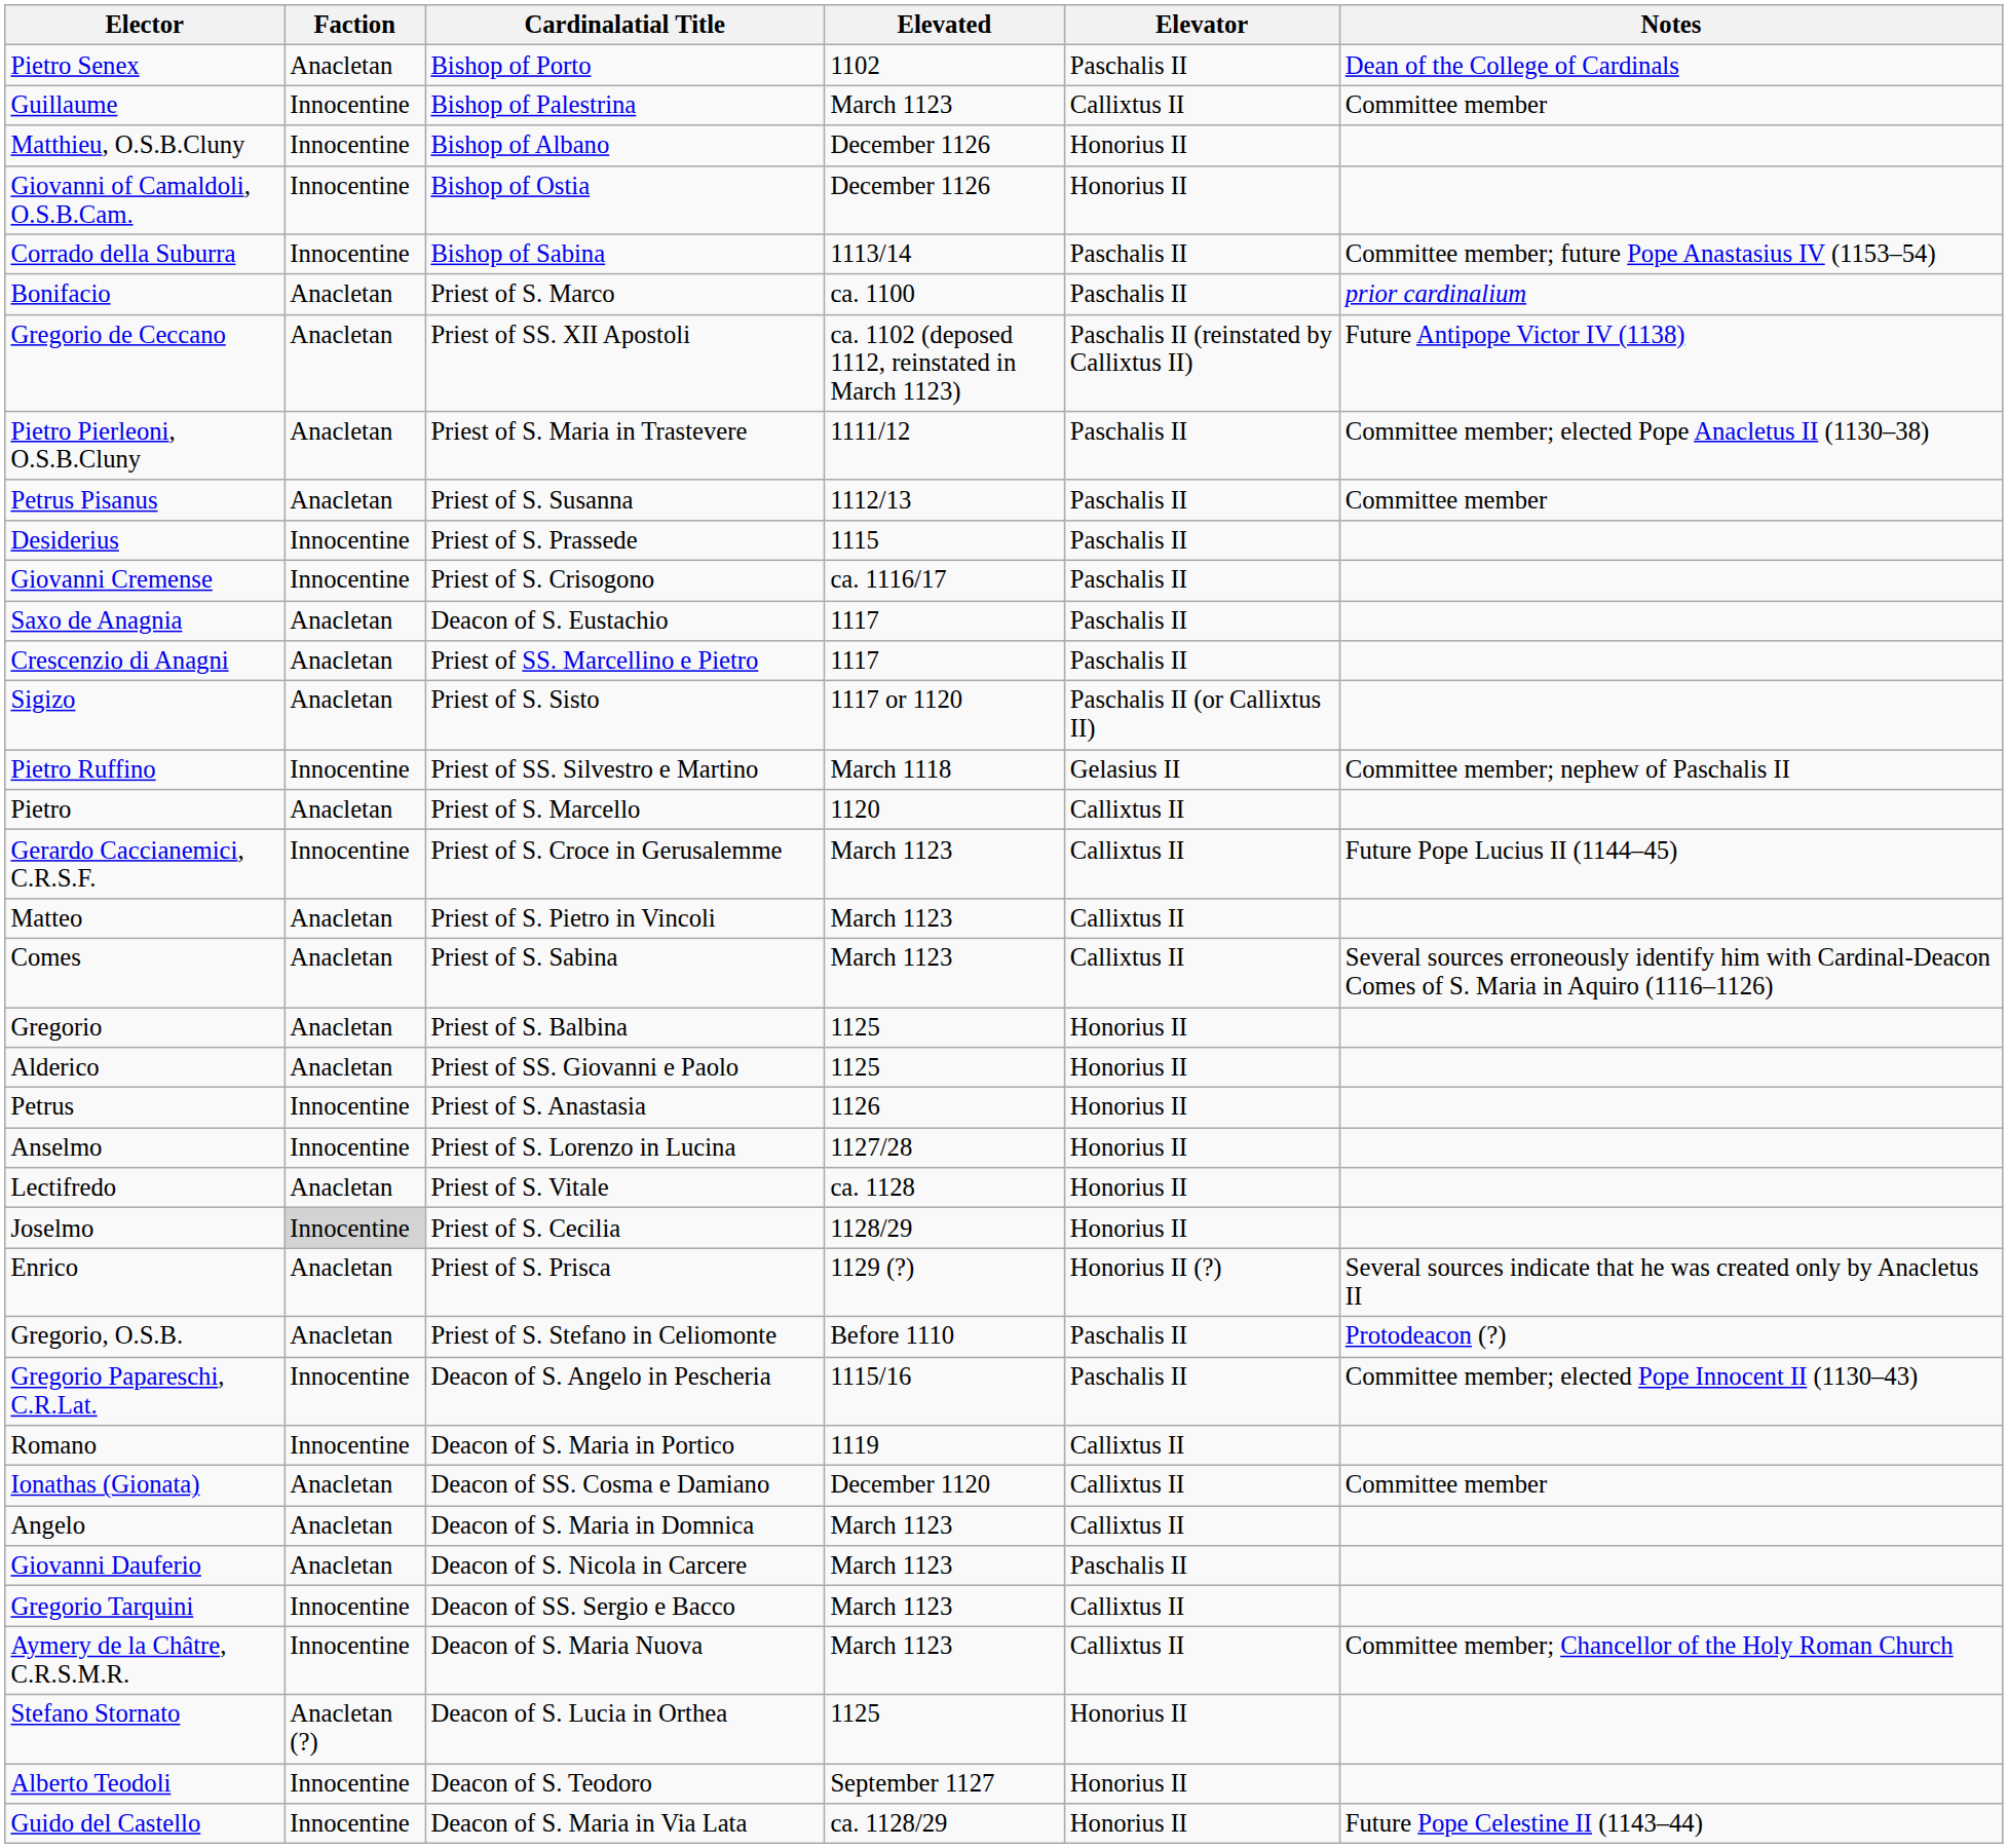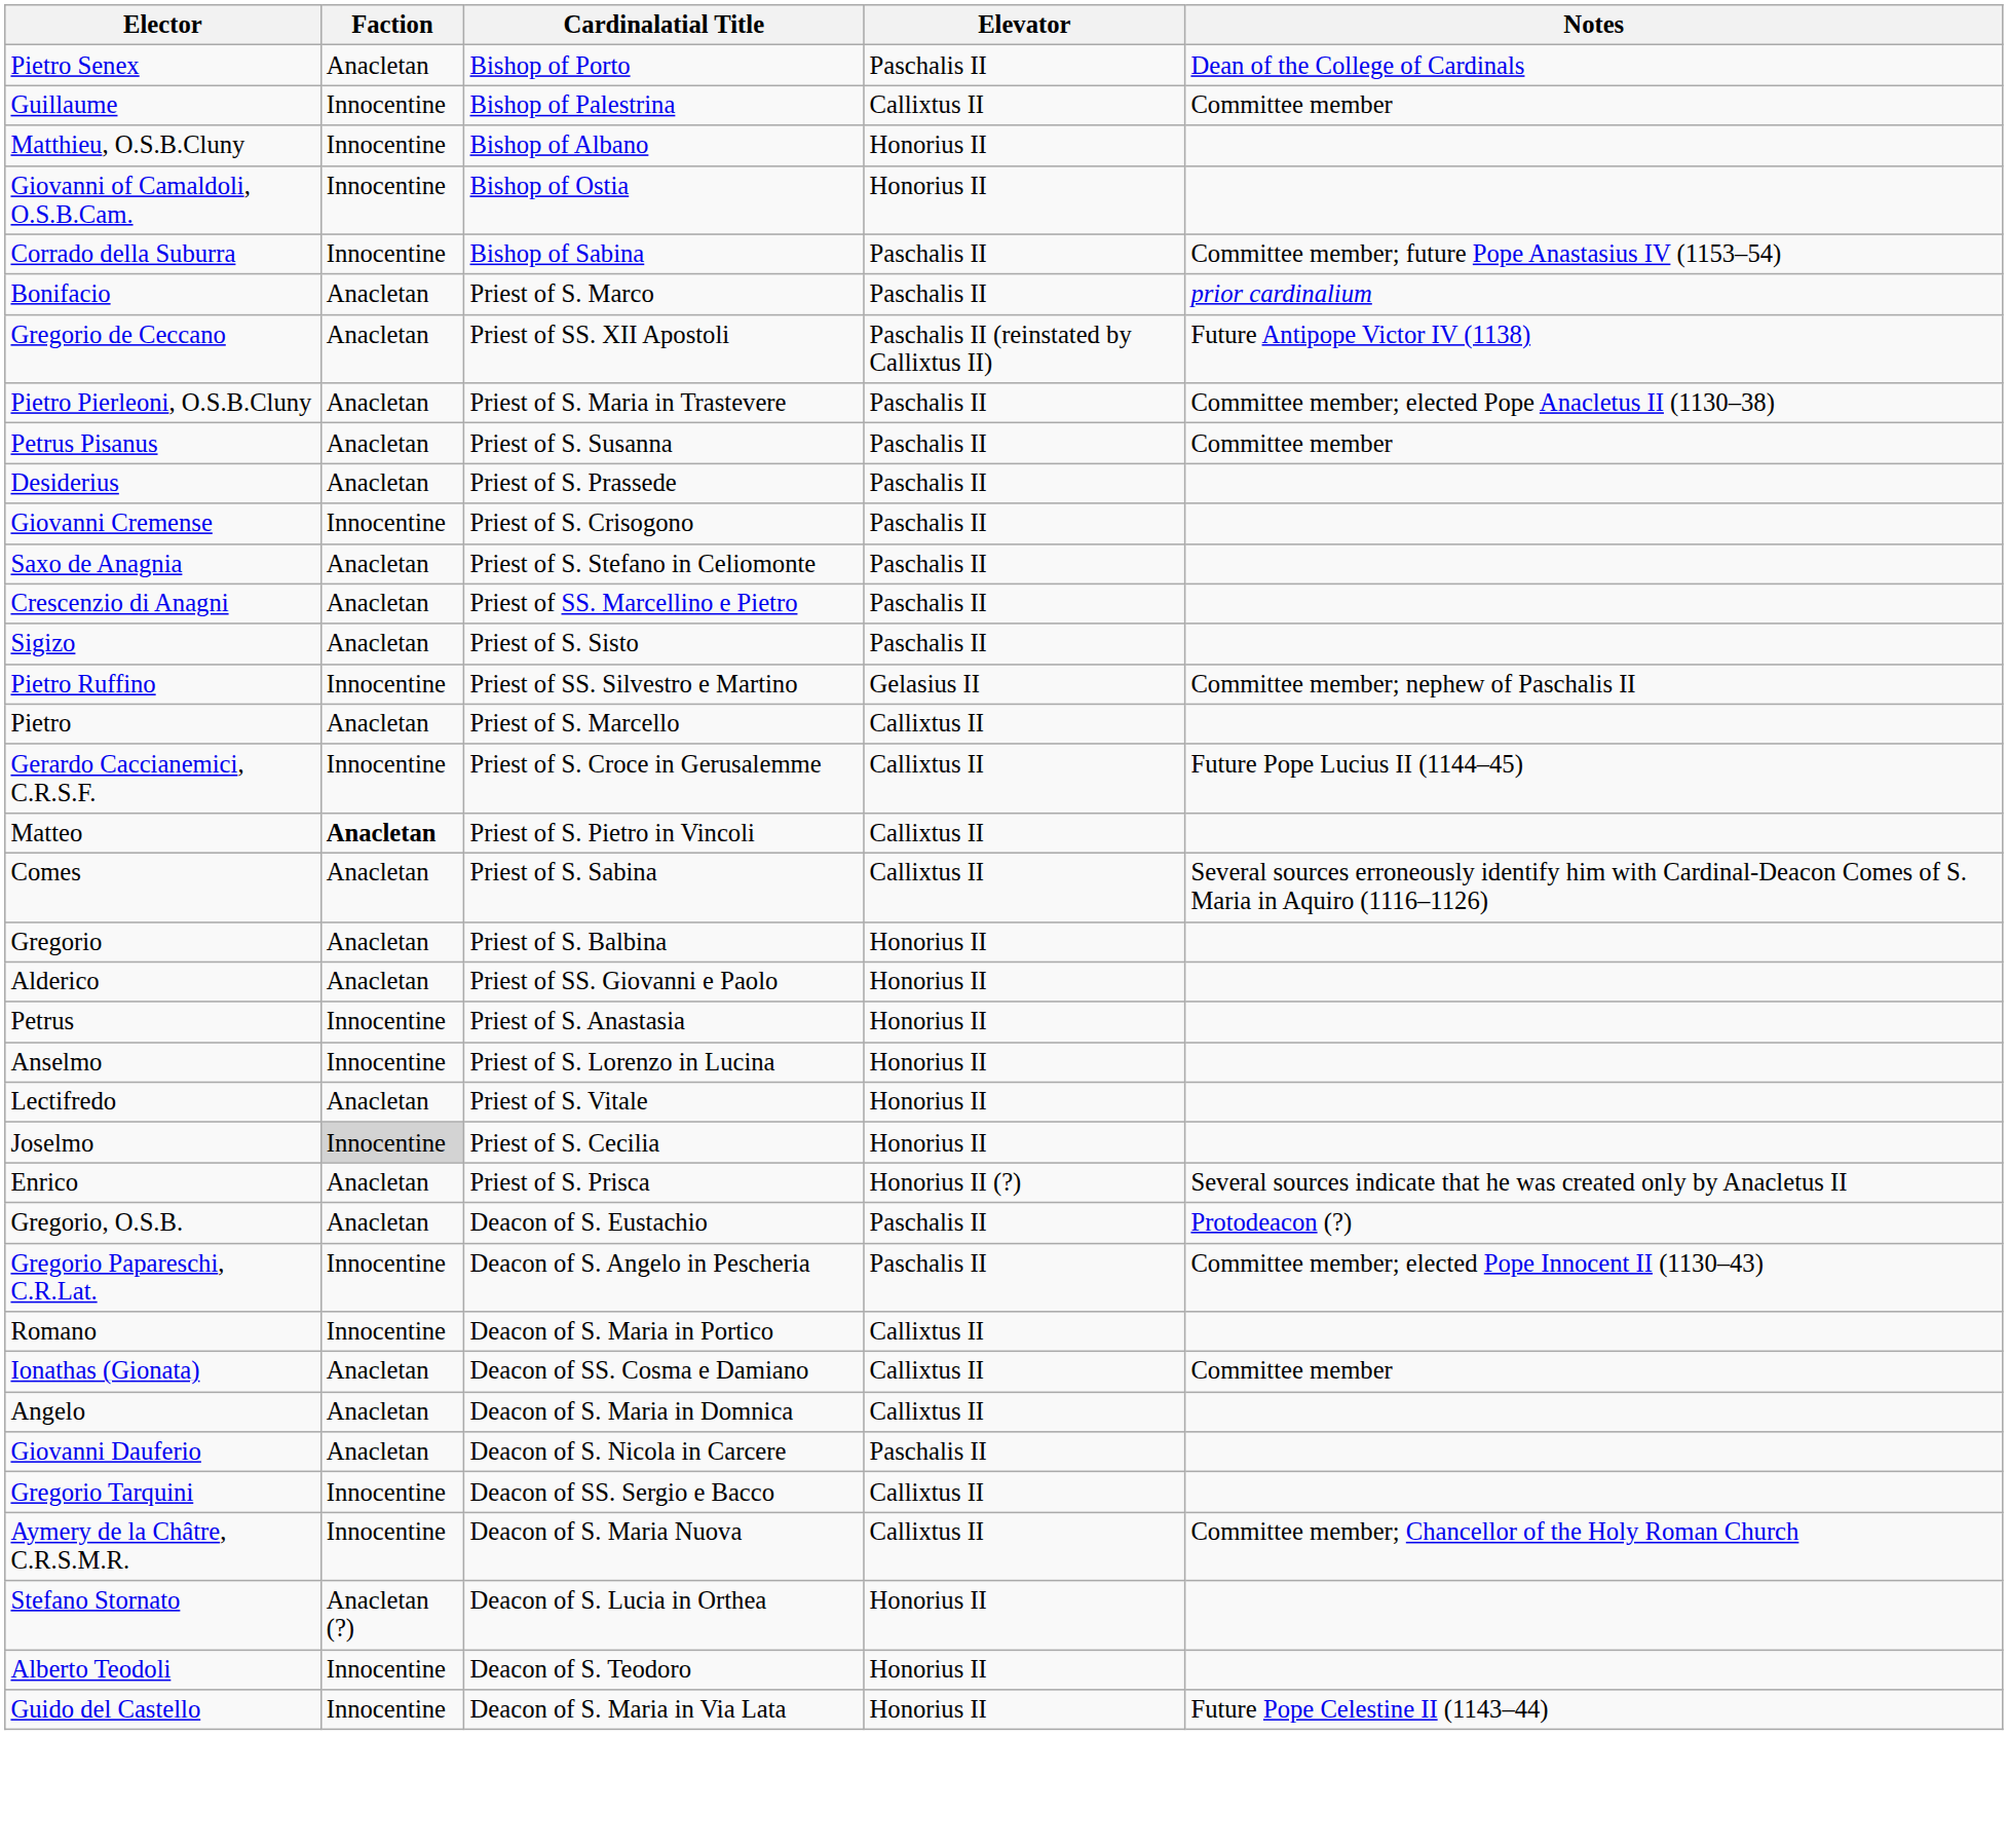 <table class="wikitable sortable" style="width:100%">
 <tr>
 <th width="*">Elector</th>
 <th width="*">Faction</th>
 <th width="20%">Cardinalatial Title</th>
-<th width="12%">Elevated</th>
 <th width="*">Elevator</th>
 <th width="*">Notes</th>
 </tr>
 <tr valign="top">
 <td><a href='#'>Pietro Senex</a></td>
 <td>Anacletan</td>
 <td><a href='#'>Bishop of Porto</a></td>
-<td>1102</td>
 <td>Paschalis II</td>
 <td><a href='#'>Dean of the College of Cardinals</a></td>
 </tr>
 <tr valign="top">
 <td><a href='#'>Guillaume</a></td>
 <td>Innocentine</td>
 <td><a href='#'>Bishop of Palestrina</a></td>
-<td>March 1123</td>
 <td>Callixtus II</td>
 <td>Committee member</td>
 </tr>
 <tr valign="top">
 <td><a href='#'>Matthieu</a>, O.S.B.Cluny</td>
 <td>Innocentine</td>
 <td><a href='#'>Bishop of Albano</a></td>
-<td>December 1126</td>
 <td>Honorius II</td>
 <td></td>
 </tr>
 <tr valign="top">
 <td><a href='#'>Giovanni of Camaldoli</a>, <a href='#'>O.S.B.Cam.</a></td>
 <td>Innocentine</td>
 <td><a href='#'>Bishop of Ostia</a></td>
-<td>December 1126</td>
 <td>Honorius II</td>
 <td></td>
 </tr>
 <tr valign="top">
 <td><a href='#'>Corrado della Suburra</a></td>
 <td>Innocentine</td>
 <td><a href='#'>Bishop of Sabina</a></td>
-<td>1113/14</td>
 <td>Paschalis II</td>
 <td>Committee member; future <a href='#'>Pope Anastasius IV</a> (1153–54)</td>
 </tr>
 <tr valign="top">
 <td><a href='#'>Bonifacio</a></td>
 <td>Anacletan</td>
 <td>Priest of S. Marco</td>
-<td>ca. 1100</td>
 <td>Paschalis II</td>
 <td><a href='#'><em>prior cardinalium</em></a></td>
 </tr>
 <tr valign="top">
 <td><a href='#'>Gregorio de Ceccano</a></td>
 <td>Anacletan</td>
 <td>Priest of SS. XII Apostoli</td>
-<td>ca. 1102 (deposed 1112, reinstated in March 1123)</td>
 <td>Paschalis II (reinstated by Callixtus II)</td>
 <td>Future <a href='#'>Antipope Victor IV (1138)</a></td>
 </tr>
 <tr valign="top">
 <td><a href='#'>Pietro Pierleoni</a>, O.S.B.Cluny</td>
 <td>Anacletan</td>
 <td>Priest of S. Maria in Trastevere</td>
-<td>1111/12</td>
 <td>Paschalis II</td>
 <td>Committee member; elected Pope <a href='#'>Anacletus II</a> (1130–38)</td>
 </tr>
 <tr valign="top">
 <td><a href='#'>Petrus Pisanus</a></td>
 <td>Anacletan</td>
 <td>Priest of S. Susanna</td>
-<td>1112/13</td>
 <td>Paschalis II</td>
 <td>Committee member</td>
 </tr>
 <tr valign="top">
 <td><a href='#'>Desiderius</a></td>
-<td>Innocentine</td>
+<td>Anacletan</td>
 <td>Priest of S. Prassede</td>
-<td>1115</td>
 <td>Paschalis II</td>
 <td></td>
 </tr>
 <tr valign="top">
 <td><a href='#'>Giovanni Cremense</a></td>
 <td>Innocentine</td>
 <td>Priest of S. Crisogono</td>
-<td>ca. 1116/17</td>
 <td>Paschalis II</td>
 <td></td>
 </tr>
 <tr valign="top">
 <td><a href='#'>Saxo de Anagnia</a></td>
 <td>Anacletan</td>
-<td>Deacon of S. Eustachio</td>
-<td>1117</td>
+<td>Priest of S. Stefano in Celiomonte</td>
 <td>Paschalis II</td>
 <td></td>
 </tr>
 <tr valign="top">
 <td><a href='#'>Crescenzio di Anagni</a></td>
 <td>Anacletan</td>
 <td>Priest of <a href='#'>SS. Marcellino e Pietro</a></td>
-<td>1117</td>
 <td>Paschalis II</td>
 <td></td>
 </tr>
 <tr valign="top">
 <td><a href='#'>Sigizo</a></td>
 <td>Anacletan</td>
 <td>Priest of S. Sisto</td>
-<td>1117 or 1120</td>
-<td>Paschalis II (or Callixtus II)</td>
+<td>Paschalis II</td>
 <td></td>
 </tr>
 <tr valign="top">
 <td><a href='#'>Pietro Ruffino</a></td>
 <td>Innocentine</td>
 <td>Priest of SS. Silvestro e Martino</td>
-<td>March 1118</td>
 <td>Gelasius II</td>
 <td>Committee member; nephew of Paschalis II</td>
 </tr>
 <tr valign="top">
 <td>Pietro</td>
 <td>Anacletan</td>
 <td>Priest of S. Marcello</td>
-<td>1120</td>
 <td>Callixtus II</td>
 <td></td>
 </tr>
 <tr valign="top">
 <td><a href='#'>Gerardo Caccianemici</a>, C.R.S.F.</td>
 <td>Innocentine</td>
 <td>Priest of S. Croce in Gerusalemme</td>
-<td>March 1123</td>
 <td>Callixtus II</td>
 <td>Future Pope Lucius II (1144–45)</td>
 </tr>
 <tr valign="top">
 <td>Matteo</td>
-<td>Anacletan</td>
+<td><strong>Anacletan</strong></td>
 <td>Priest of S. Pietro in Vincoli</td>
-<td>March 1123</td>
 <td>Callixtus II</td>
 <td></td>
 </tr>
 <tr valign="top">
 <td>Comes</td>
 <td>Anacletan</td>
 <td>Priest of S. Sabina</td>
-<td>March 1123</td>
 <td>Callixtus II</td>
 <td>Several sources erroneously identify him with Cardinal-Deacon Comes of S. Maria in Aquiro (1116–1126)</td>
 </tr>
 <tr valign="top">
 <td>Gregorio</td>
 <td>Anacletan</td>
 <td>Priest of S. Balbina</td>
-<td>1125</td>
 <td>Honorius II</td>
 <td></td>
 </tr>
 <tr valign="top">
 <td>Alderico</td>
 <td>Anacletan</td>
 <td>Priest of SS. Giovanni e Paolo</td>
-<td>1125</td>
 <td>Honorius II</td>
 <td></td>
 </tr>
 <tr valign="top">
 <td>Petrus</td>
 <td>Innocentine</td>
 <td>Priest of S. Anastasia</td>
-<td>1126</td>
 <td>Honorius II</td>
 <td></td>
 </tr>
 <tr valign="top">
 <td>Anselmo</td>
 <td>Innocentine</td>
 <td>Priest of S. Lorenzo in Lucina</td>
-<td>1127/28</td>
 <td>Honorius II</td>
 <td></td>
 </tr>
 <tr valign="top">
 <td>Lectifredo</td>
 <td>Anacletan</td>
 <td>Priest of S. Vitale</td>
-<td>ca. 1128</td>
 <td>Honorius II</td>
 <td></td>
 </tr>
 <tr valign="top">
 <td>Joselmo</td>
 <td style="background: lightgrey;">Innocentine</td>
 <td>Priest of S. Cecilia</td>
-<td>1128/29</td>
 <td>Honorius II</td>
 <td></td>
 </tr>
 <tr valign="top">
 <td>Enrico</td>
 <td>Anacletan</td>
 <td>Priest of S. Prisca</td>
-<td>1129 (?)</td>
 <td>Honorius II (?)</td>
 <td>Several sources indicate that he was created only by Anacletus II</td>
 </tr>
 <tr valign="top">
 <td>Gregorio, O.S.B.</td>
 <td>Anacletan</td>
-<td>Priest of S. Stefano in Celiomonte</td>
-<td>Before 1110</td>
+<td>Deacon of S. Eustachio</td>
 <td>Paschalis II</td>
 <td><a href='#'>Protodeacon</a> (?)</td>
 </tr>
 <tr valign="top">
 <td><a href='#'>Gregorio Papareschi</a>, <a href='#'>C.R.Lat.</a></td>
 <td>Innocentine</td>
 <td>Deacon of S. Angelo in Pescheria</td>
-<td>1115/16</td>
 <td>Paschalis II</td>
 <td>Committee member; elected <a href='#'>Pope Innocent II</a> (1130–43)</td>
 </tr>
 <tr valign="top">
 <td>Romano</td>
 <td>Innocentine</td>
 <td>Deacon of S. Maria in Portico</td>
-<td>1119</td>
 <td>Callixtus II</td>
 <td></td>
 </tr>
 <tr valign="top">
 <td><a href='#'>Ionathas (Gionata)</a></td>
 <td>Anacletan</td>
 <td>Deacon of SS. Cosma e Damiano</td>
-<td>December 1120</td>
 <td>Callixtus II</td>
 <td>Committee member</td>
 </tr>
 <tr valign="top">
 <td>Angelo</td>
 <td>Anacletan</td>
 <td>Deacon of S. Maria in Domnica</td>
-<td>March 1123</td>
 <td>Callixtus II</td>
 <td></td>
 </tr>
 <tr valign="top">
 <td><a href='#'>Giovanni Dauferio</a></td>
 <td>Anacletan</td>
 <td>Deacon of S. Nicola in Carcere</td>
-<td>March 1123</td>
 <td>Paschalis II</td>
 <td></td>
 </tr>
 <tr valign="top">
 <td><a href='#'>Gregorio Tarquini</a></td>
 <td>Innocentine</td>
 <td>Deacon of SS. Sergio e Bacco</td>
-<td>March 1123</td>
 <td>Callixtus II</td>
 <td></td>
 </tr>
 <tr valign="top">
 <td><a href='#'>Aymery de la Châtre</a>, C.R.S.M.R.</td>
 <td>Innocentine</td>
 <td>Deacon of S. Maria Nuova</td>
-<td>March 1123</td>
 <td>Callixtus II</td>
 <td>Committee member; <a href='#'>Chancellor of the Holy Roman Church</a></td>
 </tr>
 <tr valign="top">
 <td><a href='#'>Stefano Stornato</a></td>
 <td>Anacletan (?)</td>
 <td>Deacon of S. Lucia in Orthea</td>
-<td>1125</td>
 <td>Honorius II</td>
 <td></td>
 </tr>
 <tr valign="top">
 <td><a href='#'>Alberto Teodoli</a></td>
 <td>Innocentine</td>
 <td>Deacon of S. Teodoro</td>
-<td>September 1127</td>
 <td>Honorius II</td>
 <td></td>
 </tr>
 <tr valign="top">
 <td><a href='#'>Guido del Castello</a></td>
 <td>Innocentine</td>
 <td>Deacon of S. Maria in Via Lata</td>
-<td>ca. 1128/29</td>
 <td>Honorius II</td>
 <td>Future <a href='#'>Pope Celestine II</a> (1143–44)</td>
 </tr>
 </table>
